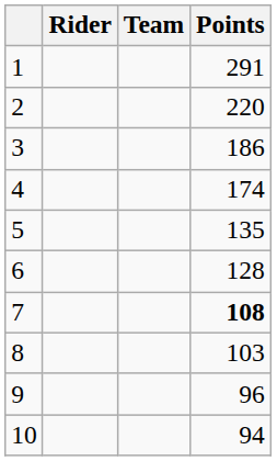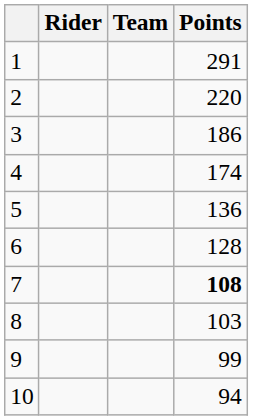 <table class="wikitable">
 <tr>
 <th></th>
 <th>Rider</th>
 <th>Team</th>
 <th>Points</th>
 </tr>
 <tr>
 <td>1</td>
 <td> </td>
 <td></td>
 <td align=right>291</td>
 </tr>
 <tr>
 <td>2</td>
 <td></td>
 <td></td>
 <td align=right>220</td>
 </tr>
 <tr>
 <td>3</td>
 <td></td>
 <td></td>
 <td align=right>186</td>
 </tr>
 <tr>
 <td>4</td>
 <td></td>
 <td></td>
 <td align=right>174</td>
 </tr>
 <tr>
 <td>5</td>
 <td></td>
 <td></td>
-<td align=right>135</td>
+<td align=right>136</td>
 </tr>
 <tr>
 <td>6</td>
 <td></td>
 <td></td>
 <td align=right>128</td>
 </tr>
 <tr>
 <td>7</td>
 <td></td>
 <td></td>
 <td align=right><strong>108</strong></td>
 </tr>
 <tr>
 <td>8</td>
 <td></td>
 <td></td>
 <td align=right>103</td>
 </tr>
 <tr>
 <td>9</td>
 <td></td>
 <td></td>
-<td align=right>96</td>
+<td align=right>99</td>
 </tr>
 <tr>
 <td>10</td>
 <td></td>
 <td></td>
 <td align=right>94</td>
 </tr>
 </table>
